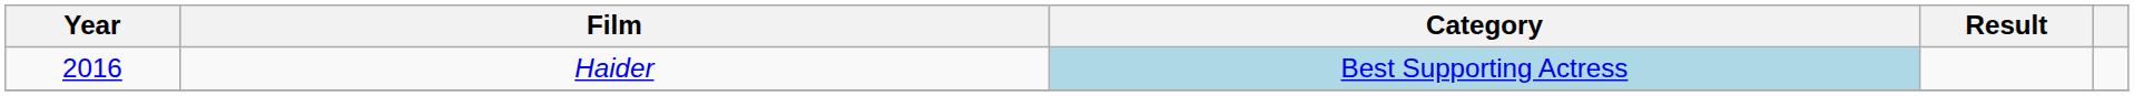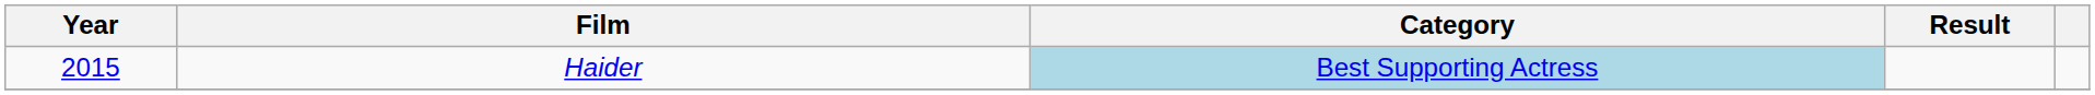 <table class="wikitable sortable" style="width:100%;">
 <tr>
 <th style="width:5%;">Year</th>
 <th style="width:25%;">Film</th>
 <th style="width:25%;">Category</th>
 <th style="width:5%;">Result</th>
 <th style="width:1%;" class="unsortable"></th>
 </tr>
 <tr>
-<td style="text-align:center;"><a href='#'>2016</a></td>
+<td style="text-align:center;"><a href='#'>2015</a></td>
 <td style="text-align:center;"><em><a href='#'>Haider</a></em></td>
 <td style="background: lightblue; text-align:center;"><a href='#'>Best Supporting Actress</a></td>
 <td></td>
 <td style="text-align:center;"></td>
 </tr>
 <tr>
 </tr>
 </table>
